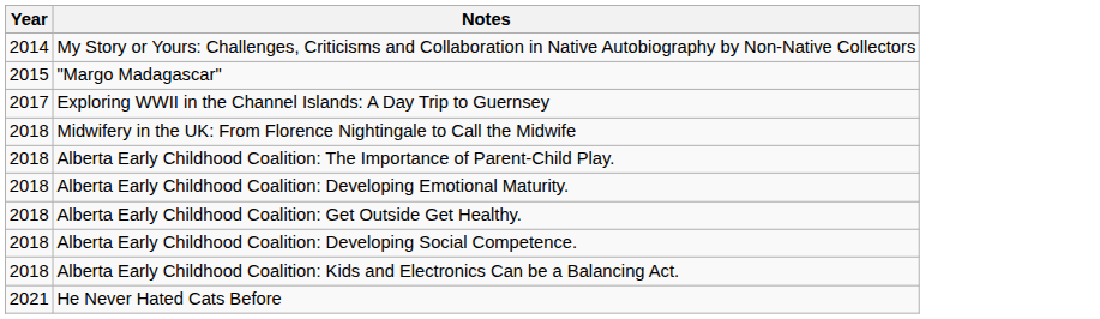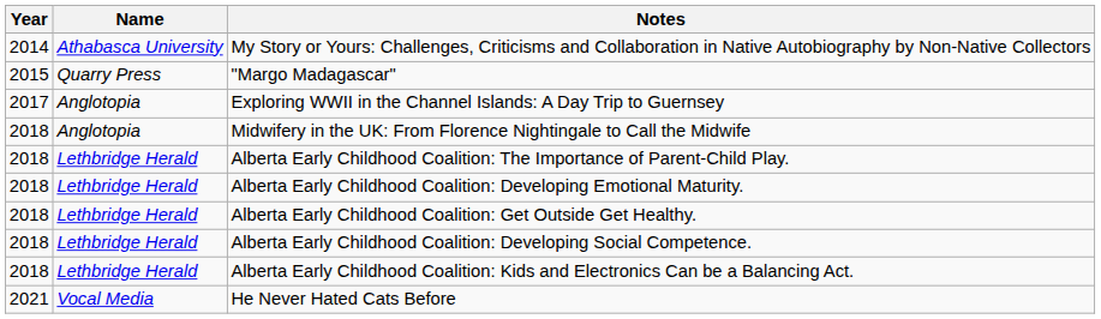 <table class="wikitable sortable">
 <tr>
 <th>Year</th>
+<th>Name</th>
 <th class="unsortable">Notes</th>
 </tr>
 <tr>
 <td>2014</td>
+<td><em><a href='#'>Athabasca University</a></em></td>
 <td>My Story or Yours: Challenges, Criticisms and Collaboration in Native Autobiography by Non-Native Collectors </td>
 </tr>
 <tr>
 <td>2015</td>
+<td><em>Quarry Press</em></td>
 <td>"Margo Madagascar" </td>
 </tr>
 <tr>
 <td>2017</td>
+<td><em>Anglotopia</em></td>
 <td>Exploring WWII in the Channel Islands: A Day Trip to Guernsey</td>
 </tr>
 <tr>
 <td>2018</td>
+<td><em>Anglotopia</em></td>
 <td>Midwifery in the UK: From Florence Nightingale to Call the Midwife</td>
 </tr>
 <tr>
 <td>2018</td>
+<td><em><a href='#'>Lethbridge Herald</a></em></td>
 <td>Alberta Early Childhood Coalition: The Importance of Parent-Child Play.</td>
 </tr>
 <tr>
 <td>2018</td>
+<td><em><a href='#'>Lethbridge Herald</a></em></td>
 <td>Alberta Early Childhood Coalition: Developing Emotional Maturity.</td>
 </tr>
 <tr>
 <td>2018</td>
+<td><em><a href='#'>Lethbridge Herald</a></em></td>
 <td>Alberta Early Childhood Coalition: Get Outside Get Healthy.</td>
 </tr>
 <tr>
 <td>2018</td>
+<td><em><a href='#'>Lethbridge Herald</a></em></td>
 <td>Alberta Early Childhood Coalition: Developing Social Competence.</td>
 </tr>
 <tr>
 <td>2018</td>
+<td><em><a href='#'>Lethbridge Herald</a></em></td>
 <td>Alberta Early Childhood Coalition: Kids and Electronics Can be a Balancing Act.</td>
 </tr>
 <tr>
 <td>2021</td>
+<td><em><a href='#'>Vocal Media</a></em></td>
 <td>He Never Hated Cats Before</td>
 </tr>
 </table>
